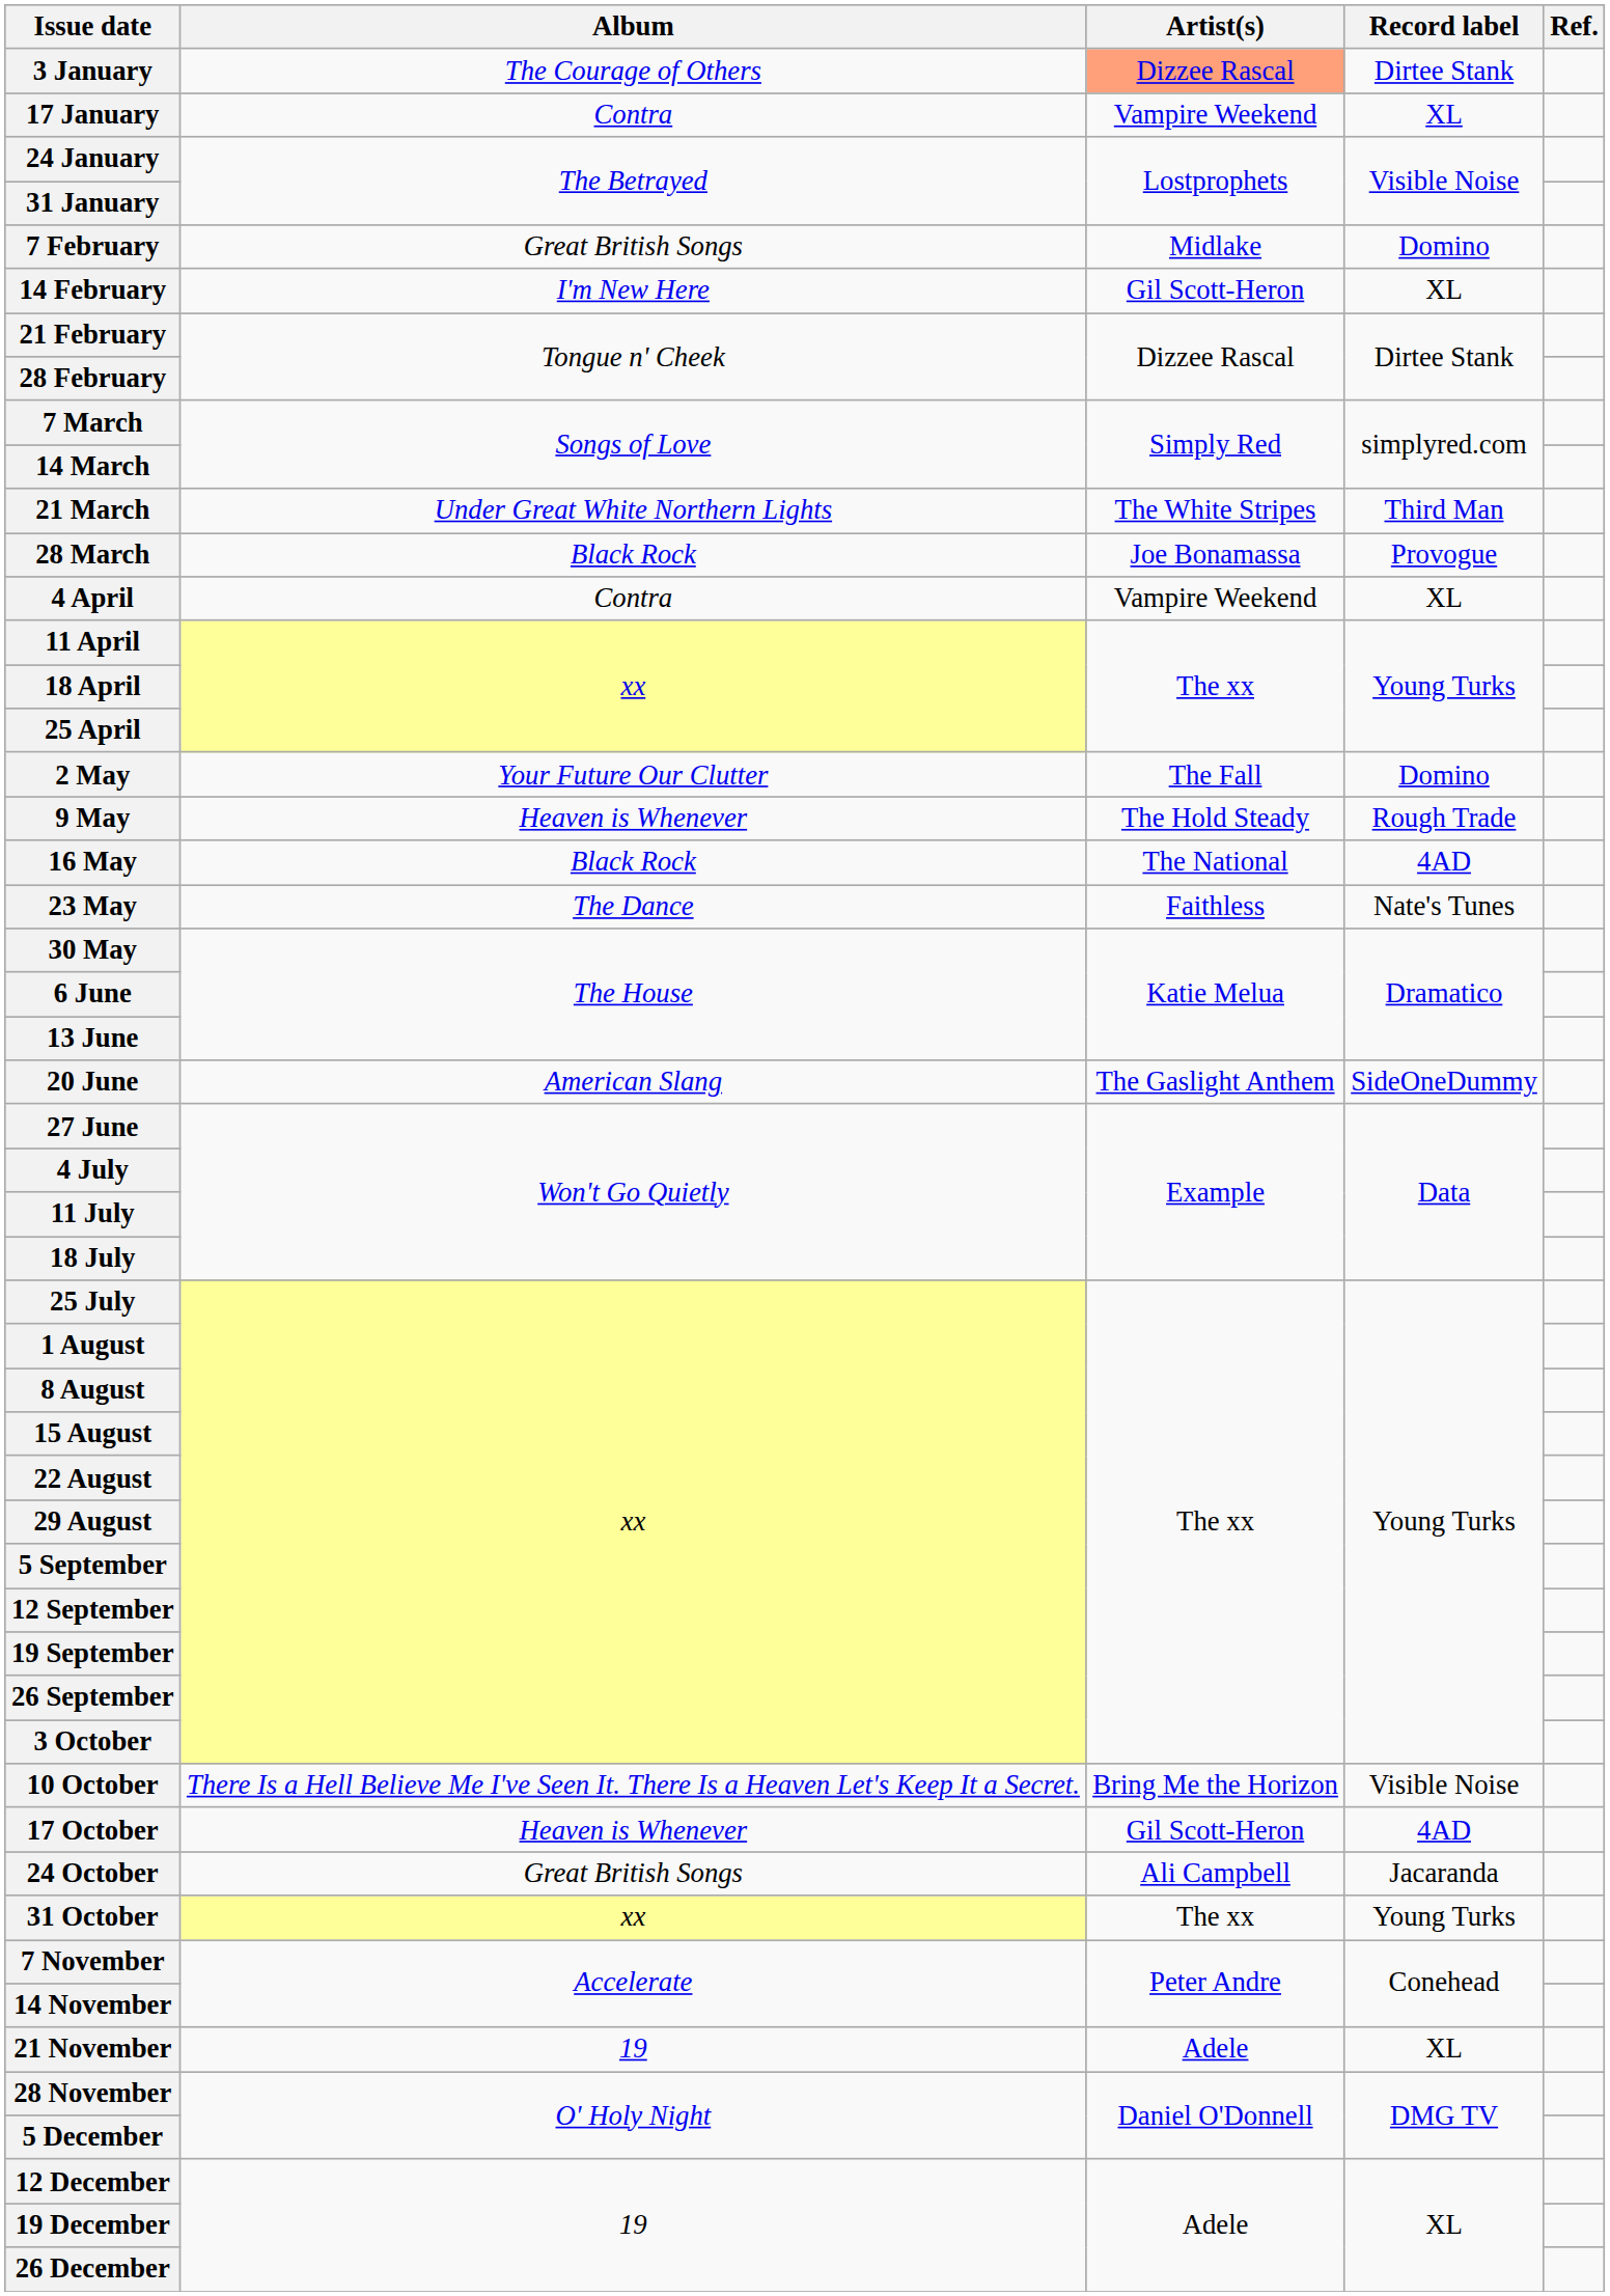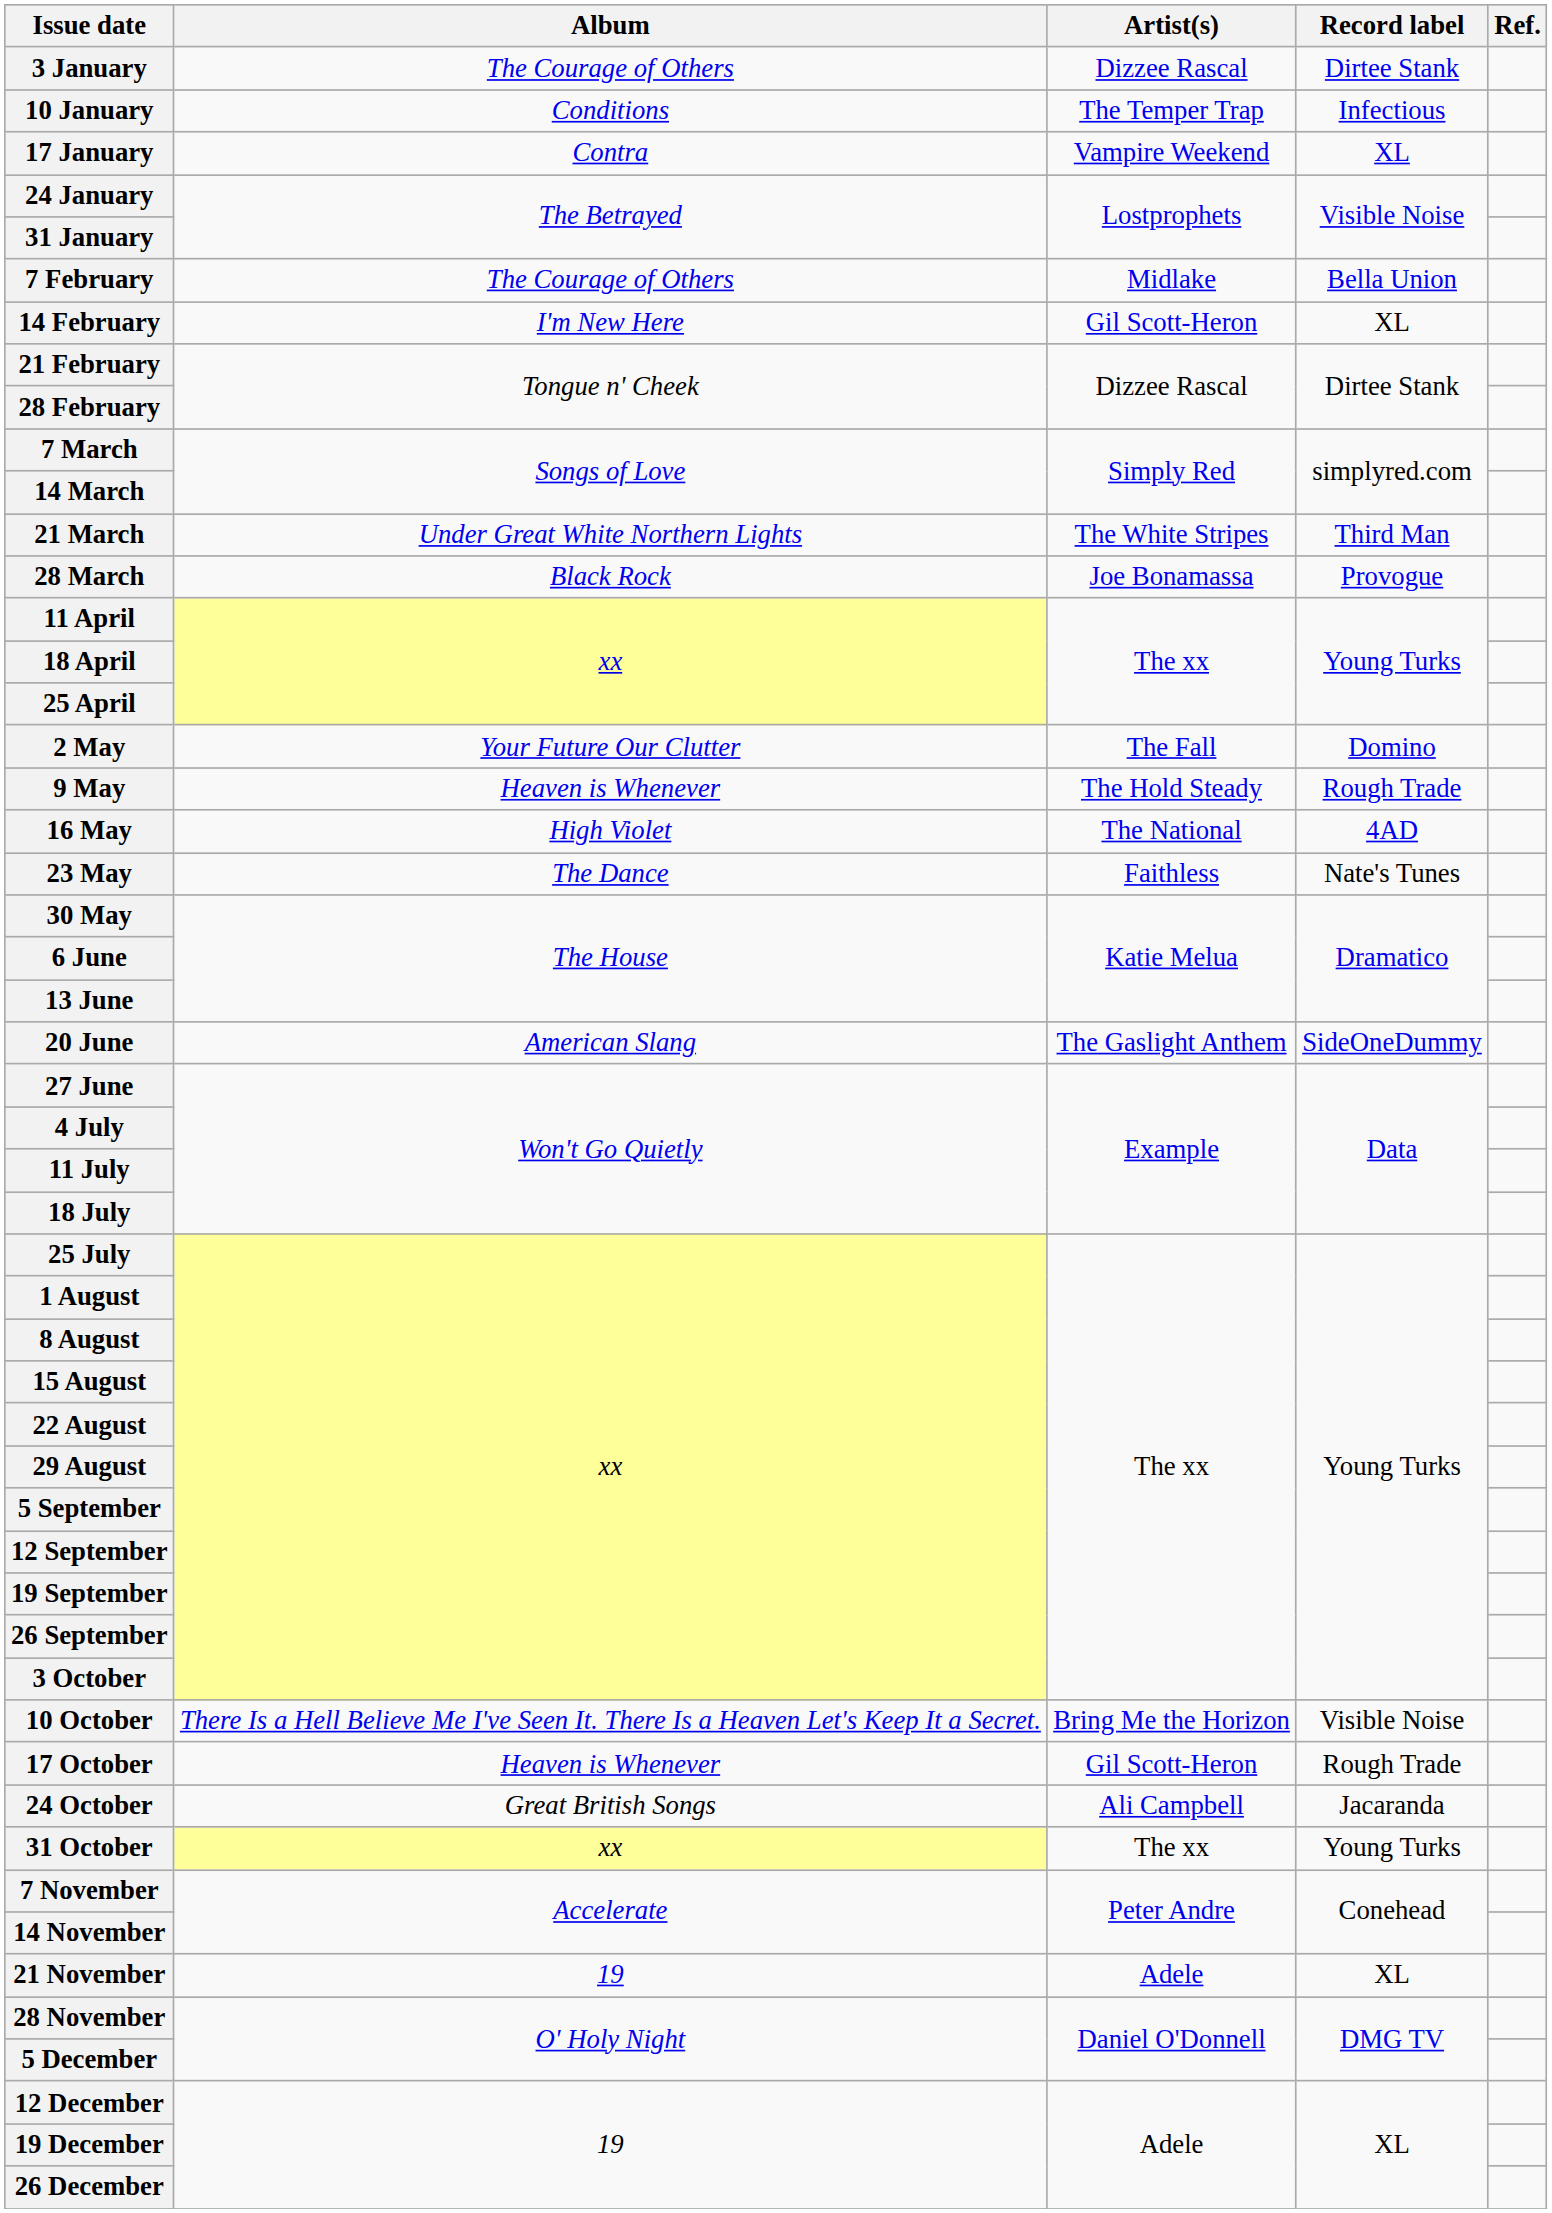 <table class="wikitable plainrowheaders">
 <tr>
 <th scope=col>Issue date</th>
 <th scope=col>Album</th>
 <th scope=col>Artist(s)</th>
 <th scope=col>Record label</th>
 <th scope=col>Ref.</th>
 </tr>
 <tr>
 <th scope=row>3 January</th>
 <td align=center><em><a href='#'>The Courage of Others</a></em></td>
-<td align=center style="background: lightsalmon;"><a href='#'>Dizzee Rascal</a></td>
+<td align=center><a href='#'>Dizzee Rascal</a></td>
 <td align=center><a href='#'>Dirtee Stank</a></td>
+<td align=center></td>
+</tr>
+<tr>
+<th scope=row>10 January</th>
+<td align=center><em><a href='#'>Conditions</a></em></td>
+<td align=center><a href='#'>The Temper Trap</a></td>
+<td align=center><a href='#'>Infectious</a></td>
 <td align=center></td>
 </tr>
 <tr>
 <th scope=row>17 January</th>
 <td align=center><em><a href='#'>Contra</a></em></td>
 <td align=center><a href='#'>Vampire Weekend</a></td>
 <td align=center><a href='#'>XL</a></td>
 <td align=center></td>
 </tr>
 <tr>
 <th scope=row>24 January</th>
 <td align=center rowspan=2><em><a href='#'>The Betrayed</a></em></td>
 <td align=center rowspan=2><a href='#'>Lostprophets</a></td>
 <td align=center rowspan=2><a href='#'>Visible Noise</a></td>
 <td align=center></td>
 </tr>
 <tr>
 <th scope=row>31 January</th>
 <td align=center></td>
 </tr>
 <tr>
 <th scope=row>7 February</th>
-<td align=center><em>Great British Songs</em></td>
+<td align=center><em><a href='#'>The Courage of Others</a></em></td>
 <td align=center><a href='#'>Midlake</a></td>
-<td align=center><a href='#'>Domino</a></td>
+<td align=center><a href='#'>Bella Union</a></td>
 <td align=center></td>
 </tr>
 <tr>
 <th scope=row>14 February</th>
 <td align=center><em><a href='#'>I'm New Here</a></em></td>
 <td align=center><a href='#'>Gil Scott-Heron</a></td>
 <td align=center>XL</td>
 <td align=center></td>
 </tr>
 <tr>
 <th scope=row>21 February</th>
 <td align=center rowspan=2><em>Tongue n' Cheek</em></td>
 <td align=center rowspan=2>Dizzee Rascal</td>
 <td align=center rowspan=2>Dirtee Stank</td>
 <td align=center></td>
 </tr>
 <tr>
 <th scope=row>28 February</th>
 <td align=center></td>
 </tr>
 <tr>
 <th scope=row>7 March</th>
 <td align=center rowspan=2><em><a href='#'>Songs of Love</a></em></td>
 <td align=center rowspan=2><a href='#'>Simply Red</a></td>
 <td align=center rowspan=2>simplyred.com</td>
 <td align=center></td>
 </tr>
 <tr>
 <th scope=row>14 March</th>
 <td align=center></td>
 </tr>
 <tr>
 <th scope=row>21 March</th>
 <td align=center><em><a href='#'>Under Great White Northern Lights</a></em></td>
 <td align=center><a href='#'>The White Stripes</a></td>
 <td align=center><a href='#'>Third Man</a></td>
 <td align=center></td>
 </tr>
 <tr>
 <th scope=row>28 March</th>
 <td align=center><em><a href='#'>Black Rock</a></em></td>
 <td align=center><a href='#'>Joe Bonamassa</a></td>
 <td align=center><a href='#'>Provogue</a></td>
 <td align=center></td>
 </tr>
 <tr>
-<th scope=row>4 April</th>
-<td align=center><em>Contra</em></td>
-<td align=center>Vampire Weekend</td>
-<td align=center>XL</td>
-<td align=center></td>
-</tr>
-<tr>
 <th scope=row>11 April</th>
 <td align=center rowspan=3 bgcolor=#FFFF99><em><a href='#'>xx</a></em> </td>
 <td align=center rowspan=3><a href='#'>The xx</a></td>
 <td align=center rowspan=3><a href='#'>Young Turks</a></td>
 <td align=center></td>
 </tr>
 <tr>
 <th scope=row>18 April</th>
 <td align=center></td>
 </tr>
 <tr>
 <th scope=row>25 April</th>
 <td align=center></td>
 </tr>
 <tr>
 <th scope=row>2 May</th>
 <td align=center><em><a href='#'>Your Future Our Clutter</a></em></td>
 <td align=center><a href='#'>The Fall</a></td>
 <td align=center><a href='#'>Domino</a></td>
 <td align=center></td>
 </tr>
 <tr>
 <th scope=row>9 May</th>
 <td align=center><em><a href='#'>Heaven is Whenever</a></em></td>
 <td align=center><a href='#'>The Hold Steady</a></td>
 <td align=center><a href='#'>Rough Trade</a></td>
 <td align=center></td>
 </tr>
 <tr>
 <th scope=row>16 May</th>
-<td align=center><em><a href='#'>Black Rock</a></em></td>
+<td align=center><em><a href='#'>High Violet</a></em></td>
 <td align=center><a href='#'>The National</a></td>
 <td align=center><a href='#'>4AD</a></td>
 <td align=center></td>
 </tr>
 <tr>
 <th scope=row>23 May</th>
 <td align=center><em><a href='#'>The Dance</a></em></td>
 <td align=center><a href='#'>Faithless</a></td>
 <td align=center>Nate's Tunes</td>
 <td align=center></td>
 </tr>
 <tr>
 <th scope=row>30 May</th>
 <td align=center rowspan=3><em><a href='#'>The House</a></em></td>
 <td align=center rowspan=3><a href='#'>Katie Melua</a></td>
 <td align=center rowspan=3><a href='#'>Dramatico</a></td>
 <td align=center></td>
 </tr>
 <tr>
 <th scope=row>6 June</th>
 <td align=center></td>
 </tr>
 <tr>
 <th scope=row>13 June</th>
 <td align=center></td>
 </tr>
 <tr>
 <th scope=row>20 June</th>
 <td align=center><em><a href='#'>American Slang</a></em></td>
 <td align=center><a href='#'>The Gaslight Anthem</a></td>
 <td align=center><a href='#'>SideOneDummy</a></td>
 <td align=center></td>
 </tr>
 <tr>
 <th scope=row>27 June</th>
 <td align=center rowspan=4><em><a href='#'>Won't Go Quietly</a></em></td>
 <td align=center rowspan=4><a href='#'>Example</a></td>
 <td align=center rowspan=4><a href='#'>Data</a></td>
 <td align=center></td>
 </tr>
 <tr>
 <th scope=row>4 July</th>
 <td align=center></td>
 </tr>
 <tr>
 <th scope=row>11 July</th>
 <td align=center></td>
 </tr>
 <tr>
 <th scope=row>18 July</th>
 <td align=center></td>
 </tr>
 <tr>
 <th scope=row>25 July</th>
 <td align=center rowspan=11 bgcolor=#FFFF99><em>xx</em> </td>
 <td align=center rowspan=11>The xx</td>
 <td align=center rowspan=11>Young Turks</td>
 <td align=center></td>
 </tr>
 <tr>
 <th scope=row>1 August</th>
 <td align=center></td>
 </tr>
 <tr>
 <th scope=row>8 August</th>
 <td align=center></td>
 </tr>
 <tr>
 <th scope=row>15 August</th>
 <td align=center></td>
 </tr>
 <tr>
 <th scope=row>22 August</th>
 <td align=center></td>
 </tr>
 <tr>
 <th scope=row>29 August</th>
 <td align=center></td>
 </tr>
 <tr>
 <th scope=row>5 September</th>
 <td align=center></td>
 </tr>
 <tr>
 <th scope=row>12 September</th>
 <td align=center></td>
 </tr>
 <tr>
 <th scope=row>19 September</th>
 <td align=center></td>
 </tr>
 <tr>
 <th scope=row>26 September</th>
 <td align=center></td>
 </tr>
 <tr>
 <th scope=row>3 October</th>
 <td align=center></td>
 </tr>
 <tr>
 <th scope=row>10 October</th>
 <td align=center><em><a href='#'>There Is a Hell Believe Me I've Seen It. There Is a Heaven Let's Keep It a Secret.</a></em></td>
 <td align=center><a href='#'>Bring Me the Horizon</a></td>
 <td align=center>Visible Noise</td>
 <td align=center></td>
 </tr>
 <tr>
 <th scope=row>17 October</th>
 <td align=center><em><a href='#'>Heaven is Whenever</a></em></td>
 <td align=center><a href='#'>Gil Scott-Heron</a></td>
-<td align=center><a href='#'>4AD</a></td>
+<td align=center>Rough Trade</td>
 <td align=center></td>
 </tr>
 <tr>
 <th scope=row>24 October</th>
 <td align=center><em>Great British Songs</em></td>
 <td align=center><a href='#'>Ali Campbell</a></td>
 <td align=center>Jacaranda</td>
 <td align=center></td>
 </tr>
 <tr>
 <th scope=row>31 October</th>
 <td align=center bgcolor=#FFFF99><em>xx</em> </td>
 <td align=center>The xx</td>
 <td align=center>Young Turks</td>
 <td align=center></td>
 </tr>
 <tr>
 <th scope=row>7 November</th>
 <td align=center rowspan=2><em><a href='#'>Accelerate</a></em></td>
 <td align=center rowspan=2><a href='#'>Peter Andre</a></td>
 <td align=center rowspan=2>Conehead</td>
 <td align=center></td>
 </tr>
 <tr>
 <th scope=row>14 November</th>
 <td align=center></td>
 </tr>
 <tr>
 <th scope=row>21 November</th>
 <td align=center><em><a href='#'>19</a></em></td>
 <td align=center><a href='#'>Adele</a></td>
 <td align=center>XL</td>
 <td align=center></td>
 </tr>
 <tr>
 <th scope=row>28 November</th>
 <td align=center rowspan=2><em><a href='#'>O' Holy Night</a></em></td>
 <td align=center rowspan=2><a href='#'>Daniel O'Donnell</a></td>
 <td align=center rowspan=2><a href='#'>DMG TV</a></td>
 <td align=center></td>
 </tr>
 <tr>
 <th scope=row>5 December</th>
 <td align=center></td>
 </tr>
 <tr>
 <th scope=row>12 December</th>
 <td align=center rowspan=3><em>19</em></td>
 <td align=center rowspan=3>Adele</td>
 <td align=center rowspan=3>XL</td>
 <td align=center></td>
 </tr>
 <tr>
 <th scope=row>19 December</th>
 <td align=center></td>
 </tr>
 <tr>
 <th scope=row>26 December</th>
 <td align=center></td>
 </tr>
 <tr>
 </tr>
 </table>
